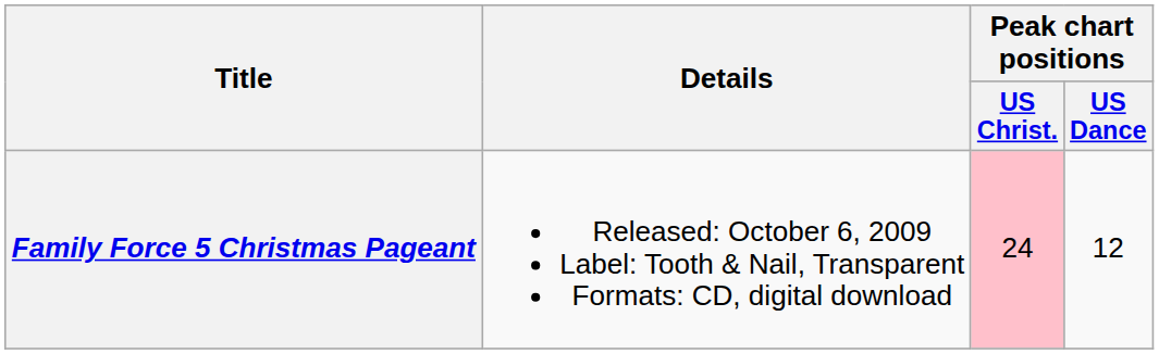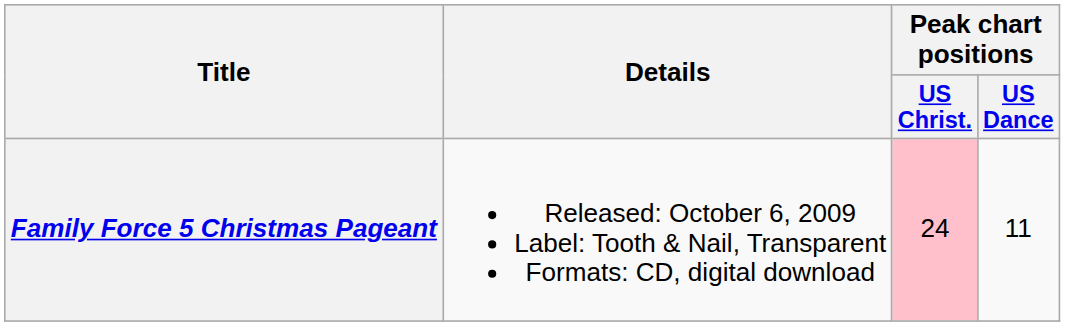 <table class="wikitable plainrowheaders" style="text-align:center;">
 <tr>
 <th scope="col" rowspan="2">Title</th>
 <th scope="col" rowspan="2">Details</th>
 <th scope="col" colspan="2">Peak chart positions</th>
 </tr>
 <tr>
 <th scope="col" style="width:2.5em;font-size:90%;"><a href='#'>US<br>Christ.</a><br></th>
 <th scope="col" style="width:2.5em;font-size:90%;"><a href='#'>US<br>Dance</a><br></th>
 </tr>
 <tr>
 <th scope="row"><em><a href='#'>Family Force 5 Christmas Pageant</a></em></th>
 <td><br><ul><li>Released: October 6, 2009</li><li>Label: Tooth & Nail, Transparent</li><li>Formats: CD, digital download</li></ul></td>
 <td style="background: pink;">24</td>
-<td>12</td>
+<td>11</td>
 </tr>
 </table>
